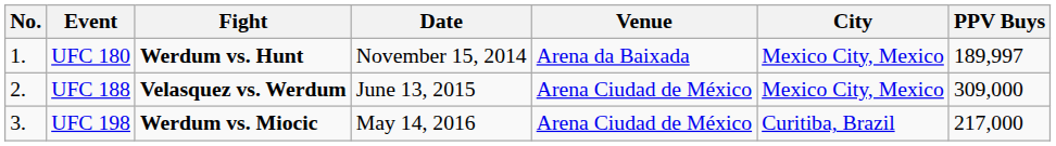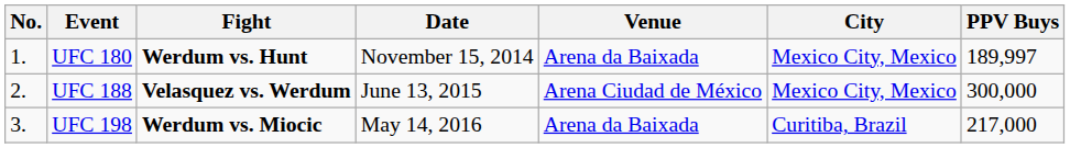 <table class="wikitable">
 <tr>
 <th>No.</th>
 <th>Event</th>
 <th>Fight</th>
 <th>Date</th>
 <th>Venue</th>
 <th>City</th>
 <th>PPV Buys</th>
 </tr>
 <tr>
 <td>1.</td>
 <td><a href='#'>UFC 180</a></td>
 <td><strong>Werdum vs. Hunt</strong></td>
 <td>November 15, 2014</td>
 <td><a href='#'>Arena da Baixada</a></td>
 <td><a href='#'>Mexico City, Mexico</a></td>
 <td>189,997</td>
 </tr>
 <tr>
 <td>2.</td>
 <td><a href='#'>UFC 188</a></td>
 <td><strong>Velasquez vs. Werdum</strong></td>
 <td>June 13, 2015</td>
 <td><a href='#'>Arena Ciudad de México</a></td>
 <td><a href='#'>Mexico City, Mexico</a></td>
-<td>309,000</td>
+<td>300,000</td>
 </tr>
 <tr>
 <td>3.</td>
 <td><a href='#'>UFC 198</a></td>
 <td><strong>Werdum vs. Miocic</strong></td>
 <td>May 14, 2016</td>
-<td><a href='#'>Arena Ciudad de México</a></td>
+<td><a href='#'>Arena da Baixada</a></td>
 <td><a href='#'>Curitiba, Brazil</a></td>
 <td>217,000</td>
 </tr>
 </table>
